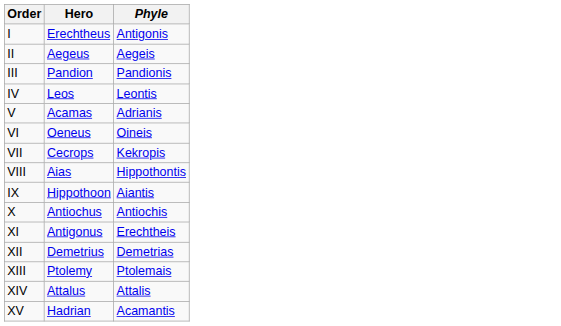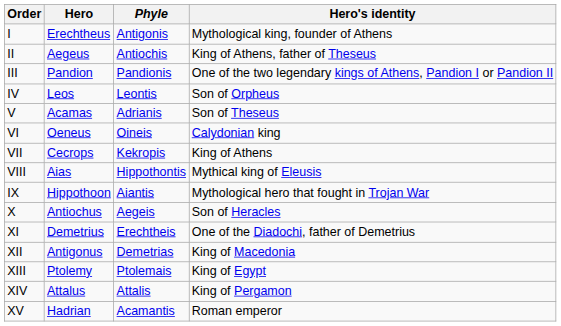 <table class="wikitable">
 <tr>
 <th>Order</th>
 <th>Hero</th>
 <th><em>Phyle</em></th>
+<th>Hero's identity</th>
 </tr>
 <tr>
 <td>I</td>
 <td><a href='#'>Erechtheus</a></td>
 <td><a href='#'>Antigonis</a></td>
+<td>Mythological king, founder of Athens</td>
 </tr>
 <tr>
 <td>II</td>
 <td><a href='#'>Aegeus</a></td>
-<td><a href='#'>Aegeis</a></td>
+<td><a href='#'>Antiochis</a></td>
+<td>King of Athens, father of <a href='#'>Theseus</a></td>
 </tr>
 <tr>
 <td>III</td>
 <td><a href='#'>Pandion</a></td>
 <td><a href='#'>Pandionis</a></td>
+<td>One of the two legendary <a href='#'>kings of Athens</a>, <a href='#'>Pandion I</a> or <a href='#'>Pandion II</a></td>
 </tr>
 <tr>
 <td>IV</td>
 <td><a href='#'>Leos</a></td>
 <td><a href='#'>Leontis</a></td>
+<td>Son of <a href='#'>Orpheus</a></td>
 </tr>
 <tr>
 <td>V</td>
 <td><a href='#'>Acamas</a></td>
 <td><a href='#'>Adrianis</a></td>
+<td>Son of <a href='#'>Theseus</a></td>
 </tr>
 <tr>
 <td>VI</td>
 <td><a href='#'>Oeneus</a></td>
 <td><a href='#'>Oineis</a></td>
+<td><a href='#'>Calydonian</a> king</td>
 </tr>
 <tr>
 <td>VII</td>
 <td><a href='#'>Cecrops</a></td>
 <td><a href='#'>Kekropis</a></td>
+<td>King of Athens</td>
 </tr>
 <tr>
 <td>VIII</td>
 <td><a href='#'>Aias</a></td>
 <td><a href='#'>Hippothontis</a></td>
+<td>Mythical king of <a href='#'>Eleusis</a></td>
 </tr>
 <tr>
 <td>IX</td>
 <td><a href='#'>Hippothoon</a></td>
 <td><a href='#'>Aiantis</a></td>
+<td>Mythological hero that fought in <a href='#'>Trojan War</a></td>
 </tr>
 <tr>
 <td>X</td>
 <td><a href='#'>Antiochus</a></td>
-<td><a href='#'>Antiochis</a></td>
+<td><a href='#'>Aegeis</a></td>
+<td>Son of <a href='#'>Heracles</a></td>
 </tr>
 <tr>
 <td>XI</td>
-<td><a href='#'>Antigonus</a></td>
+<td><a href='#'>Demetrius</a></td>
 <td><a href='#'>Erechtheis</a></td>
+<td>One of the <a href='#'>Diadochi</a>, father of Demetrius</td>
 </tr>
 <tr>
 <td>XII</td>
-<td><a href='#'>Demetrius</a></td>
+<td><a href='#'>Antigonus</a></td>
 <td><a href='#'>Demetrias</a></td>
+<td>King of <a href='#'>Macedonia</a></td>
 </tr>
 <tr>
 <td>XIII</td>
 <td><a href='#'>Ptolemy</a></td>
 <td><a href='#'>Ptolemais</a></td>
+<td>King of <a href='#'>Egypt</a></td>
 </tr>
 <tr>
 <td>XIV</td>
 <td><a href='#'>Attalus</a></td>
 <td><a href='#'>Attalis</a></td>
+<td>King of <a href='#'>Pergamon</a></td>
 </tr>
 <tr>
 <td>XV</td>
 <td><a href='#'>Hadrian</a></td>
 <td><a href='#'>Acamantis</a></td>
+<td>Roman emperor</td>
 </tr>
 </table>
